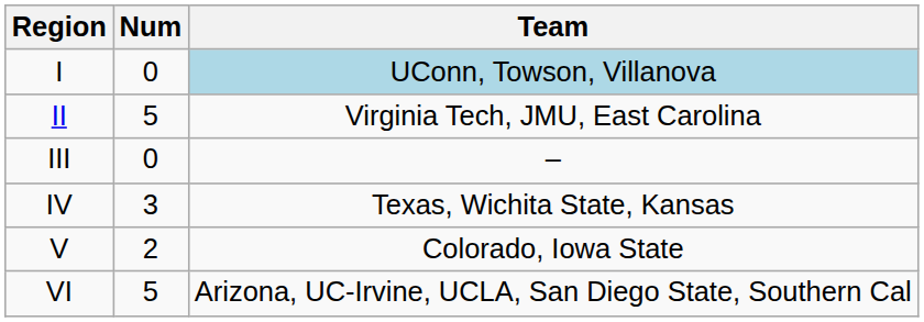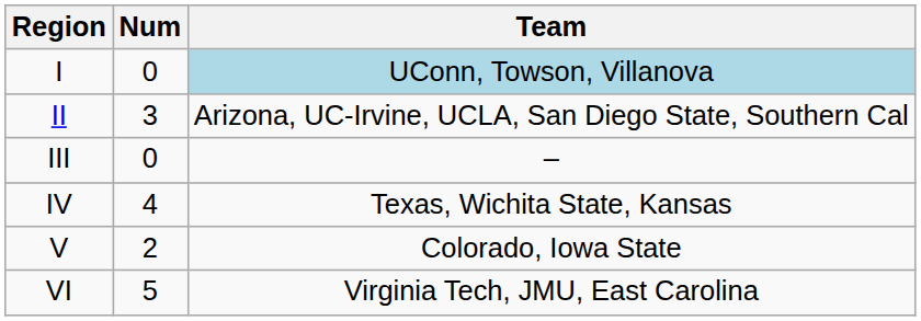 <table class="wikitable sortable" style="text-align:center">
 <tr>
 <th>Region</th>
 <th>Num</th>
 <th>Team</th>
 </tr>
 <tr>
 <td>I</td>
 <td>0</td>
 <td style="background: lightblue;">UConn, Towson, Villanova</td>
 </tr>
 <tr>
 <td><a href='#'>II</a></td>
-<td>5</td>
-<td>Virginia Tech, JMU, East Carolina</td>
+<td>3</td>
+<td>Arizona, UC-Irvine, UCLA, San Diego State, Southern Cal</td>
 </tr>
 <tr>
 <td>III</td>
 <td>0</td>
 <td>–</td>
 </tr>
 <tr>
 <td>IV</td>
-<td>3</td>
+<td>4</td>
 <td>Texas, Wichita State, Kansas</td>
 </tr>
 <tr>
 <td>V</td>
 <td>2</td>
 <td>Colorado, Iowa State</td>
 </tr>
 <tr>
 <td>VI</td>
 <td>5</td>
-<td>Arizona, UC-Irvine, UCLA, San Diego State, Southern Cal</td>
+<td>Virginia Tech, JMU, East Carolina</td>
 </tr>
 </table>
